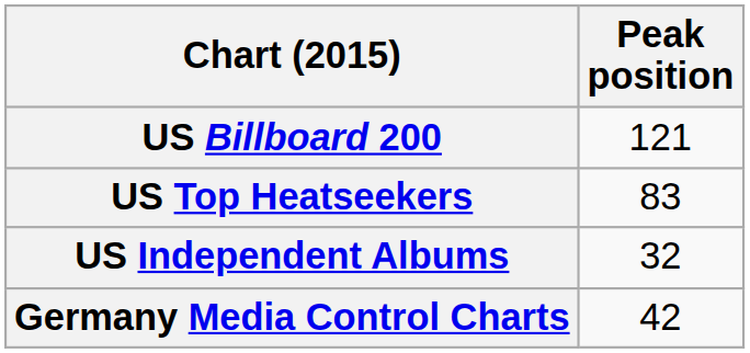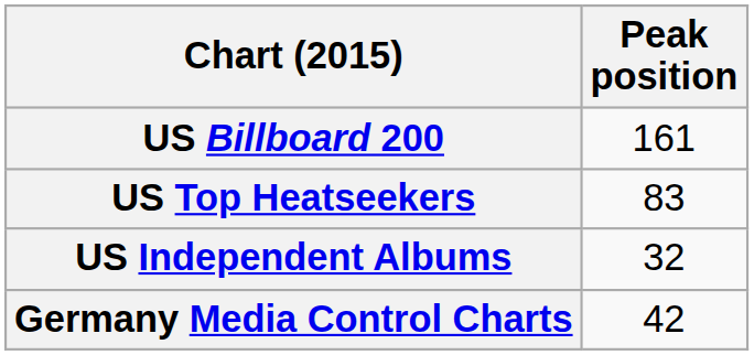 <table class="wikitable plainrowheaders" style="text-align:center;">
 <tr>
 <th scope="col">Chart (2015)</th>
 <th scope="col">Peak<br>position</th>
 </tr>
 <tr>
 <th scope="row">US <a href='#'><em>Billboard</em> 200</a></th>
-<td>121</td>
+<td>161</td>
 </tr>
 <tr>
 <th scope="row">US <a href='#'>Top Heatseekers</a></th>
 <td>83</td>
 </tr>
 <tr>
 <th scope="row">US <a href='#'>Independent Albums</a></th>
 <td>32</td>
 </tr>
 <tr>
 <th scope="row">Germany <a href='#'>Media Control Charts</a></th>
 <td>42</td>
 </tr>
 </table>
